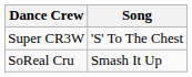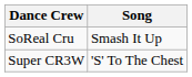 <table class="wikitable">
 <tr>
 <th>Dance Crew</th>
 <th>Song</th>
 </tr>
 <tr>
+<td>SoReal Cru</td>
+<td>Smash It Up</td>
+</tr>
+<tr>
 <td>Super CR3W</td>
 <td>'S' To The Chest</td>
 </tr>
-<tr>
-<td>SoReal Cru</td>
-<td>Smash It Up</td>
-</tr>
 </table>
